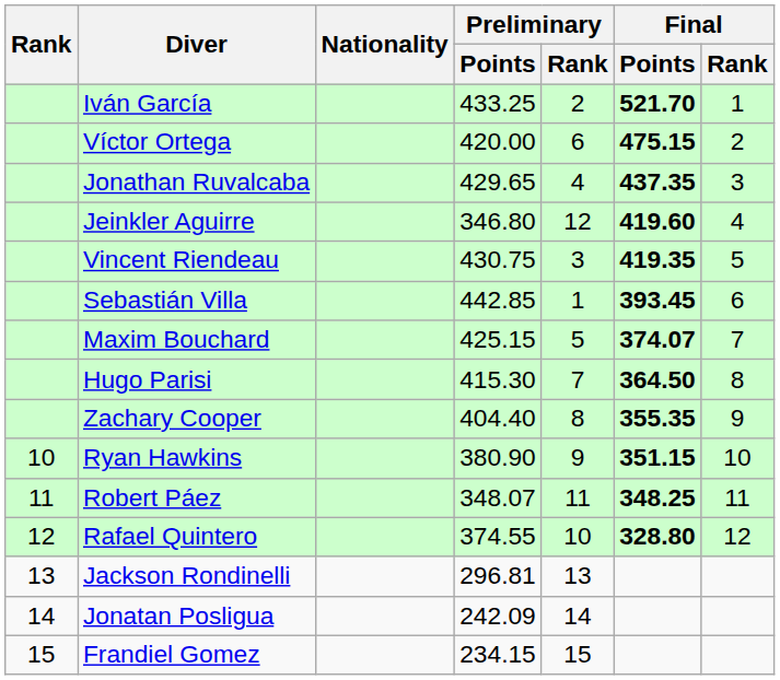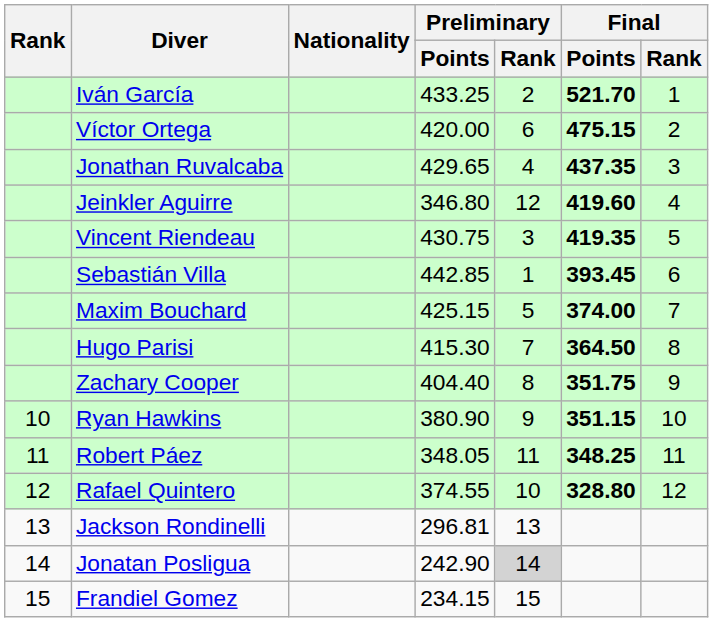 <table class="wikitable sortable" style="font-size:100%">
 <tr>
 <th rowspan="2">Rank</th>
 <th rowspan="2">Diver</th>
 <th rowspan="2">Nationality</th>
 <th colspan="2">Preliminary</th>
 <th colspan="2">Final</th>
 </tr>
 <tr>
 <th>Points</th>
 <th>Rank</th>
 <th>Points</th>
 <th>Rank</th>
 </tr>
 <tr bgcolor=ccffcc>
 <td align=center></td>
 <td><a href='#'>Iván García</a></td>
 <td></td>
 <td align=center>433.25</td>
 <td align=center>2</td>
 <td align=center><strong>521.70</strong></td>
 <td align=center>1</td>
 </tr>
 <tr bgcolor=ccffcc>
 <td align=center></td>
 <td><a href='#'>Víctor Ortega</a></td>
 <td></td>
 <td align=center>420.00</td>
 <td align=center>6</td>
 <td align=center><strong>475.15</strong></td>
 <td align=center>2</td>
 </tr>
 <tr bgcolor=ccffcc>
 <td align=center></td>
 <td><a href='#'>Jonathan Ruvalcaba</a></td>
 <td></td>
 <td align=center>429.65</td>
 <td align=center>4</td>
 <td align=center><strong>437.35</strong></td>
 <td align=center>3</td>
 </tr>
 <tr bgcolor=ccffcc>
 <td align=center></td>
 <td><a href='#'>Jeinkler Aguirre</a></td>
 <td></td>
 <td align=center>346.80</td>
 <td align=center>12</td>
 <td align=center><strong>419.60</strong></td>
 <td align=center>4</td>
 </tr>
 <tr bgcolor=ccffcc>
 <td align=center></td>
 <td><a href='#'>Vincent Riendeau</a></td>
 <td></td>
 <td align=center>430.75</td>
 <td align=center>3</td>
 <td align=center><strong>419.35</strong></td>
 <td align=center>5</td>
 </tr>
 <tr bgcolor=ccffcc>
 <td align=center></td>
 <td><a href='#'>Sebastián Villa</a></td>
 <td></td>
 <td align=center>442.85</td>
 <td align=center>1</td>
 <td align=center><strong>393.45</strong></td>
 <td align=center>6</td>
 </tr>
 <tr bgcolor=ccffcc>
 <td align=center></td>
 <td><a href='#'>Maxim Bouchard</a></td>
 <td></td>
 <td align=center>425.15</td>
 <td align=center>5</td>
-<td align=center><strong>374.07</strong></td>
+<td align=center><strong>374.00</strong></td>
 <td align=center>7</td>
 </tr>
 <tr bgcolor=ccffcc>
 <td align=center></td>
 <td><a href='#'>Hugo Parisi</a></td>
 <td></td>
 <td align=center>415.30</td>
 <td align=center>7</td>
 <td align=center><strong>364.50</strong></td>
 <td align=center>8</td>
 </tr>
 <tr bgcolor=ccffcc>
 <td align=center></td>
 <td><a href='#'>Zachary Cooper</a></td>
 <td></td>
 <td align=center>404.40</td>
 <td align=center>8</td>
-<td align=center><strong>355.35</strong></td>
+<td align=center><strong>351.75</strong></td>
 <td align=center>9</td>
 </tr>
 <tr bgcolor=ccffcc>
 <td align=center>10</td>
 <td><a href='#'>Ryan Hawkins</a></td>
 <td></td>
 <td align=center>380.90</td>
 <td align=center>9</td>
 <td align=center><strong>351.15</strong></td>
 <td align=center>10</td>
 </tr>
 <tr bgcolor=ccffcc>
 <td align=center>11</td>
 <td><a href='#'>Robert Páez</a></td>
 <td></td>
-<td align=center>348.07</td>
+<td align=center>348.05</td>
 <td align=center>11</td>
 <td align=center><strong>348.25</strong></td>
 <td align=center>11</td>
 </tr>
 <tr bgcolor=ccffcc>
 <td align=center>12</td>
 <td><a href='#'>Rafael Quintero</a></td>
 <td></td>
 <td align=center>374.55</td>
 <td align=center>10</td>
 <td align=center><strong>328.80</strong></td>
 <td align=center>12</td>
 </tr>
 <tr>
 <td align=center>13</td>
 <td><a href='#'>Jackson Rondinelli</a></td>
 <td></td>
 <td align=center>296.81</td>
 <td align=center>13</td>
 <td></td>
 <td></td>
 </tr>
 <tr>
 <td align=center>14</td>
 <td><a href='#'>Jonatan Posligua</a></td>
 <td></td>
-<td align=center>242.09</td>
-<td align=center>14</td>
+<td align=center>242.90</td>
+<td align=center style="background: lightgrey;">14</td>
 <td></td>
 <td></td>
 </tr>
 <tr>
 <td align=center>15</td>
 <td><a href='#'>Frandiel Gomez</a></td>
 <td></td>
 <td align=center>234.15</td>
 <td align=center>15</td>
 <td></td>
 <td></td>
 </tr>
 </table>
